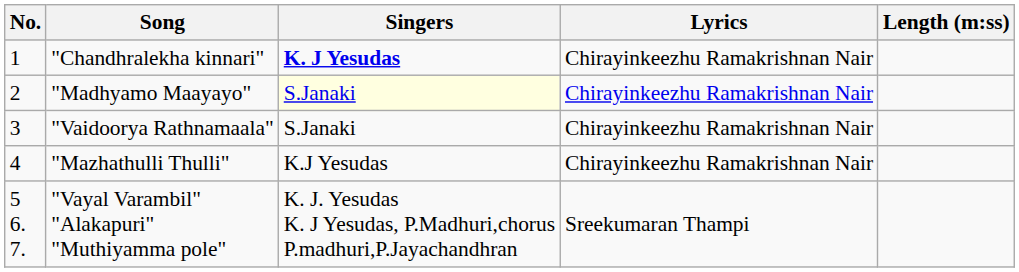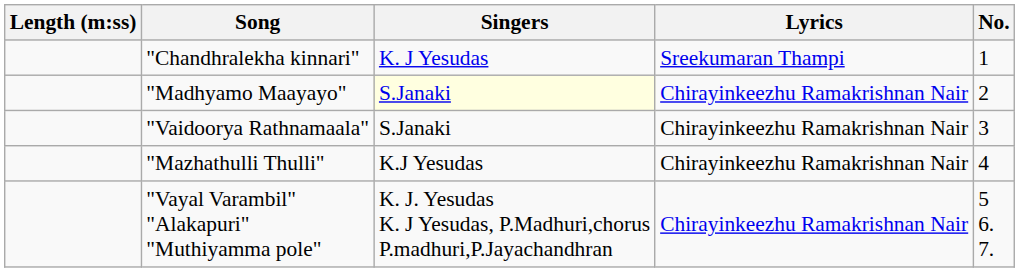 <table class="wikitable" style="font-size:95%;">
 <tr>
-<th>No.</th>
+<th>Length (m:ss)</th>
 <th>Song</th>
 <th>Singers</th>
 <th>Lyrics</th>
-<th>Length (m:ss)</th>
+<th>No.</th>
 </tr>
 <tr>
+<td></td>
+<td>"Chandhralekha kinnari"</td>
+<td><a href='#'>K. J Yesudas</a></td>
+<td><a href='#'>Sreekumaran Thampi</a></td>
 <td>1</td>
-<td>"Chandhralekha kinnari"</td>
-<td><strong><a href='#'>K. J Yesudas</a></strong></td>
-<td>Chirayinkeezhu Ramakrishnan Nair</td>
-<td></td>
 </tr>
 <tr>
-<td>2</td>
+<td></td>
 <td>"Madhyamo Maayayo"</td>
 <td style="background: lightyellow;"><a href='#'>S.Janaki</a></td>
 <td><a href='#'>Chirayinkeezhu Ramakrishnan Nair</a></td>
-<td></td>
+<td>2</td>
 </tr>
 <tr>
-<td>3</td>
+<td></td>
 <td>"Vaidoorya Rathnamaala"</td>
 <td>S.Janaki</td>
 <td>Chirayinkeezhu Ramakrishnan Nair</td>
-<td></td>
+<td>3</td>
 </tr>
 <tr>
-<td>4</td>
+<td></td>
 <td>"Mazhathulli Thulli"</td>
 <td>K.J Yesudas</td>
 <td>Chirayinkeezhu Ramakrishnan Nair</td>
-<td></td>
+<td>4</td>
 </tr>
 <tr>
-<td>5<br>6.<br>7.</td>
+<td></td>
 <td>"Vayal Varambil"<br>"Alakapuri"<br>"Muthiyamma pole"</td>
 <td>K. J. Yesudas<br>K. J Yesudas, P.Madhuri,chorus<br>P.madhuri,P.Jayachandhran</td>
-<td>Sreekumaran Thampi</td>
-<td></td>
+<td><a href='#'>Chirayinkeezhu Ramakrishnan Nair</a></td>
+<td>5<br>6.<br>7.</td>
 </tr>
 </table>
